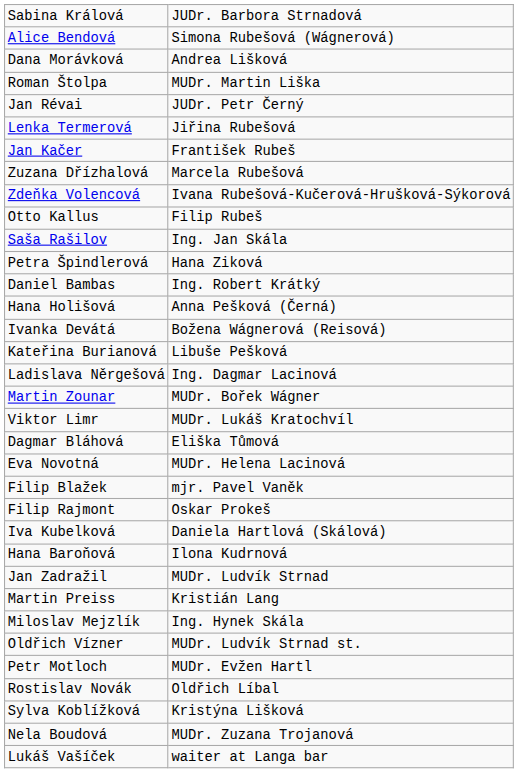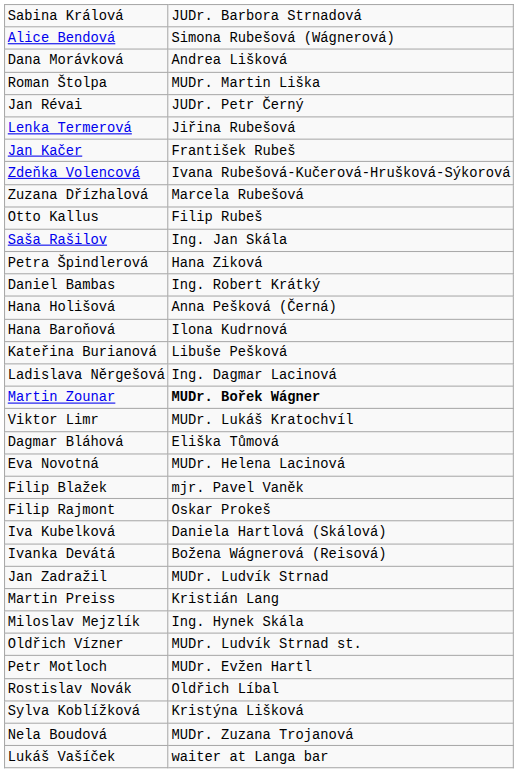 <table class="wikitable">
 <tr>
 <td>Sabina Králová</td>
 <td>JUDr. Barbora Strnadová</td>
 </tr>
 <tr>
 <td><a href='#'>Alice Bendová</a></td>
 <td>Simona Rubešová (Wágnerová)</td>
 </tr>
 <tr>
 <td>Dana Morávková</td>
 <td>Andrea Lišková</td>
 </tr>
 <tr>
 <td>Roman Štolpa</td>
 <td>MUDr. Martin Liška</td>
 </tr>
 <tr>
 <td>Jan Révai</td>
 <td>JUDr. Petr Černý</td>
 </tr>
 <tr>
 <td><a href='#'>Lenka Termerová</a></td>
 <td>Jiřina Rubešová</td>
 </tr>
 <tr>
 <td><a href='#'>Jan Kačer</a></td>
 <td>František Rubeš</td>
 </tr>
 <tr>
+<td><a href='#'>Zdeňka Volencová</a></td>
+<td>Ivana Rubešová-Kučerová-Hrušková-Sýkorová</td>
+</tr>
+<tr>
 <td>Zuzana Dřízhalová</td>
 <td>Marcela Rubešová</td>
-</tr>
-<tr>
-<td><a href='#'>Zdeňka Volencová</a></td>
-<td>Ivana Rubešová-Kučerová-Hrušková-Sýkorová</td>
 </tr>
 <tr>
 <td>Otto Kallus</td>
 <td>Filip Rubeš</td>
 </tr>
 <tr>
 <td><a href='#'>Saša Rašilov</a></td>
 <td>Ing. Jan Skála</td>
 </tr>
 <tr>
 <td>Petra Špindlerová</td>
 <td>Hana Ziková</td>
 </tr>
 <tr>
 <td>Daniel Bambas</td>
 <td>Ing. Robert Krátký</td>
 </tr>
 <tr>
 <td>Hana Holišová</td>
 <td>Anna Pešková (Černá)</td>
 </tr>
 <tr>
-<td>Ivanka Devátá</td>
-<td>Božena Wágnerová (Reisová)</td>
+<td>Hana Baroňová</td>
+<td>Ilona Kudrnová</td>
 </tr>
 <tr>
 <td>Kateřina Burianová</td>
 <td>Libuše Pešková</td>
 </tr>
 <tr>
 <td>Ladislava Něrgešová</td>
 <td>Ing. Dagmar Lacinová</td>
 </tr>
 <tr>
 <td><a href='#'>Martin Zounar</a></td>
-<td>MUDr. Bořek Wágner</td>
+<td><strong>MUDr. Bořek Wágner</strong></td>
 </tr>
 <tr>
 <td>Viktor Limr</td>
 <td>MUDr. Lukáš Kratochvíl</td>
 </tr>
 <tr>
 <td>Dagmar Bláhová</td>
 <td>Eliška Tůmová</td>
 </tr>
 <tr>
 <td>Eva Novotná</td>
 <td>MUDr. Helena Lacinová</td>
 </tr>
 <tr>
 <td>Filip Blažek</td>
 <td>mjr. Pavel Vaněk</td>
 </tr>
 <tr>
 <td>Filip Rajmont</td>
 <td>Oskar Prokeš</td>
 </tr>
 <tr>
 <td>Iva Kubelková</td>
 <td>Daniela Hartlová (Skálová)</td>
 </tr>
 <tr>
-<td>Hana Baroňová</td>
-<td>Ilona Kudrnová</td>
+<td>Ivanka Devátá</td>
+<td>Božena Wágnerová (Reisová)</td>
 </tr>
 <tr>
 <td>Jan Zadražil</td>
 <td>MUDr. Ludvík Strnad</td>
 </tr>
 <tr>
 <td>Martin Preiss</td>
 <td>Kristián Lang</td>
 </tr>
 <tr>
 <td>Miloslav Mejzlík</td>
 <td>Ing. Hynek Skála</td>
 </tr>
 <tr>
 <td>Oldřich Vízner</td>
 <td>MUDr. Ludvík Strnad st.</td>
 </tr>
 <tr>
 <td>Petr Motloch</td>
 <td>MUDr. Evžen Hartl</td>
 </tr>
 <tr>
 <td>Rostislav Novák</td>
 <td>Oldřich Líbal</td>
 </tr>
 <tr>
 <td>Sylva Koblížková</td>
 <td>Kristýna Lišková</td>
 </tr>
 <tr>
 <td>Nela Boudová</td>
 <td>MUDr. Zuzana Trojanová</td>
 </tr>
 <tr>
 <td>Lukáš Vašíček</td>
 <td>waiter at Langa bar</td>
 </tr>
 </table>
